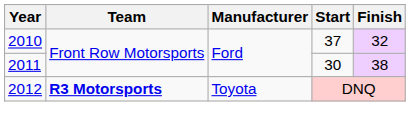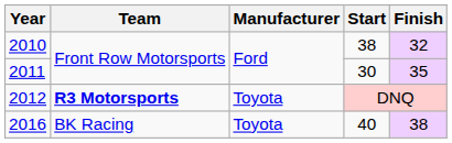 <table class="wikitable" style="font-size: 90%;">
 <tr>
 <th>Year</th>
 <th>Team</th>
 <th>Manufacturer</th>
 <th>Start</th>
 <th>Finish</th>
 </tr>
 <tr>
 <td><a href='#'>2010</a></td>
 <td rowspan=2><a href='#'>Front Row Motorsports</a></td>
 <td rowspan=2><a href='#'>Ford</a></td>
-<td align=center>37</td>
+<td align=center>38</td>
 <td align=center style="background:#EFCFFF;">32</td>
 </tr>
 <tr>
 <td><a href='#'>2011</a></td>
 <td align=center>30</td>
-<td align=center style="background:#EFCFFF;">38</td>
+<td align=center style="background:#EFCFFF;">35</td>
 </tr>
 <tr>
 <td><a href='#'>2012</a></td>
 <td><strong><a href='#'>R3 Motorsports</a></strong></td>
 <td><a href='#'>Toyota</a></td>
 <td align=center colspan=2 style="background:#FFCFCF;">DNQ</td>
 </tr>
+<tr>
+<td><a href='#'>2016</a></td>
+<td><a href='#'>BK Racing</a></td>
+<td><a href='#'>Toyota</a></td>
+<td align=center>40</td>
+<td align=center style="background:#EFCFFF;">38</td>
+</tr>
 </table>
